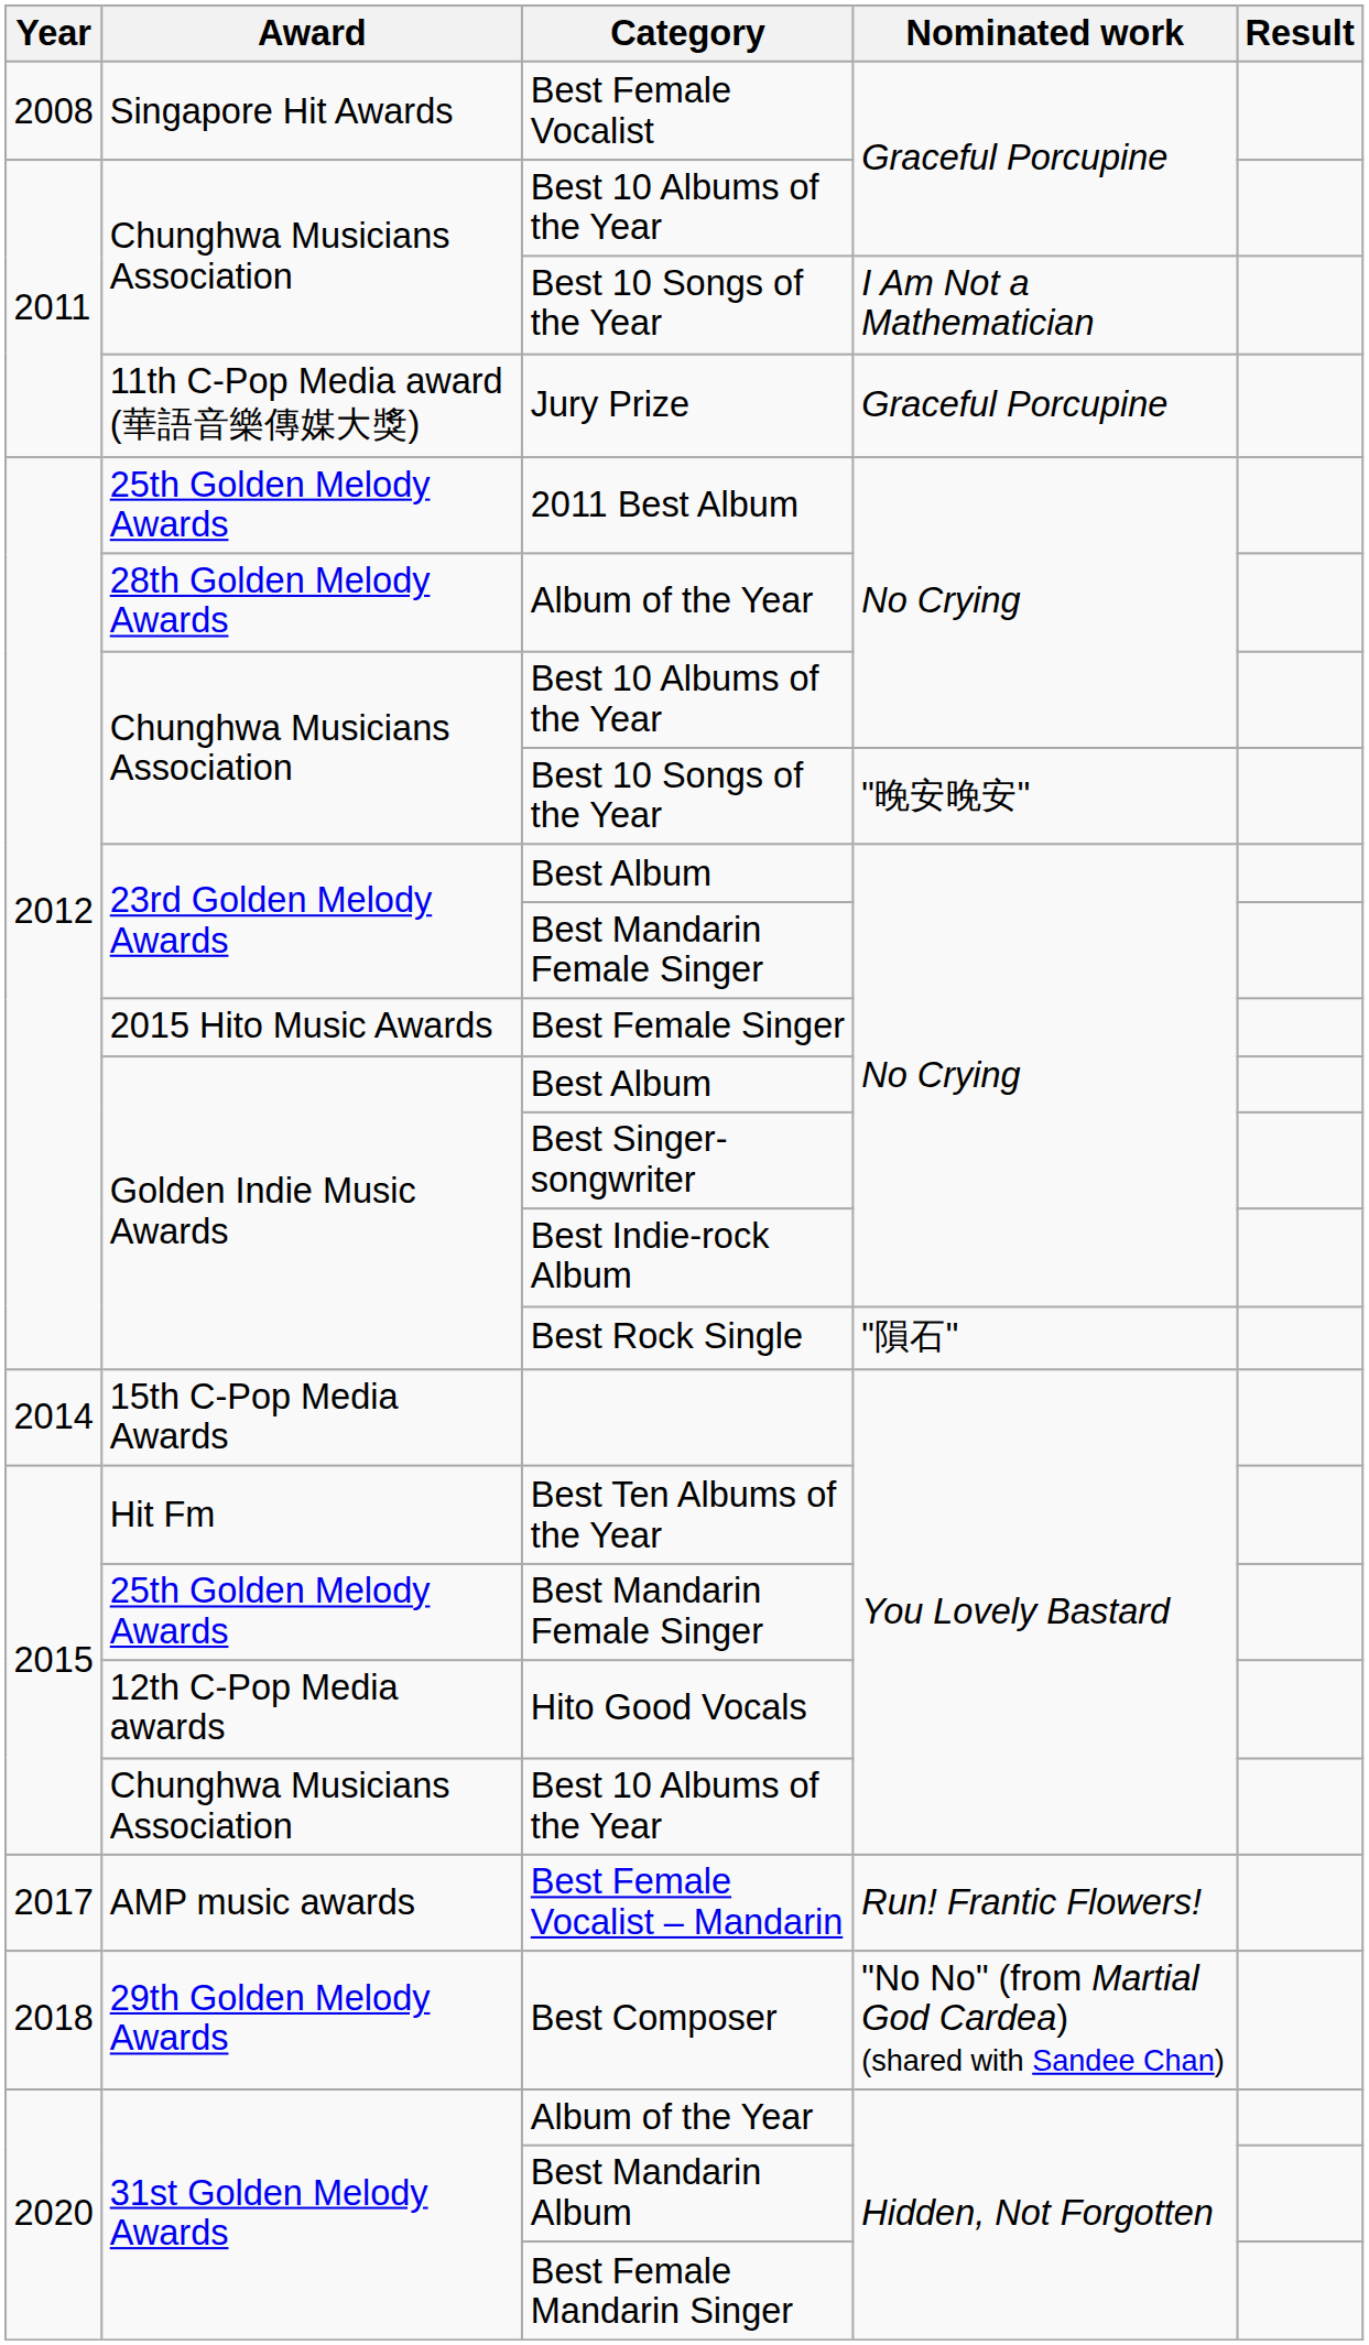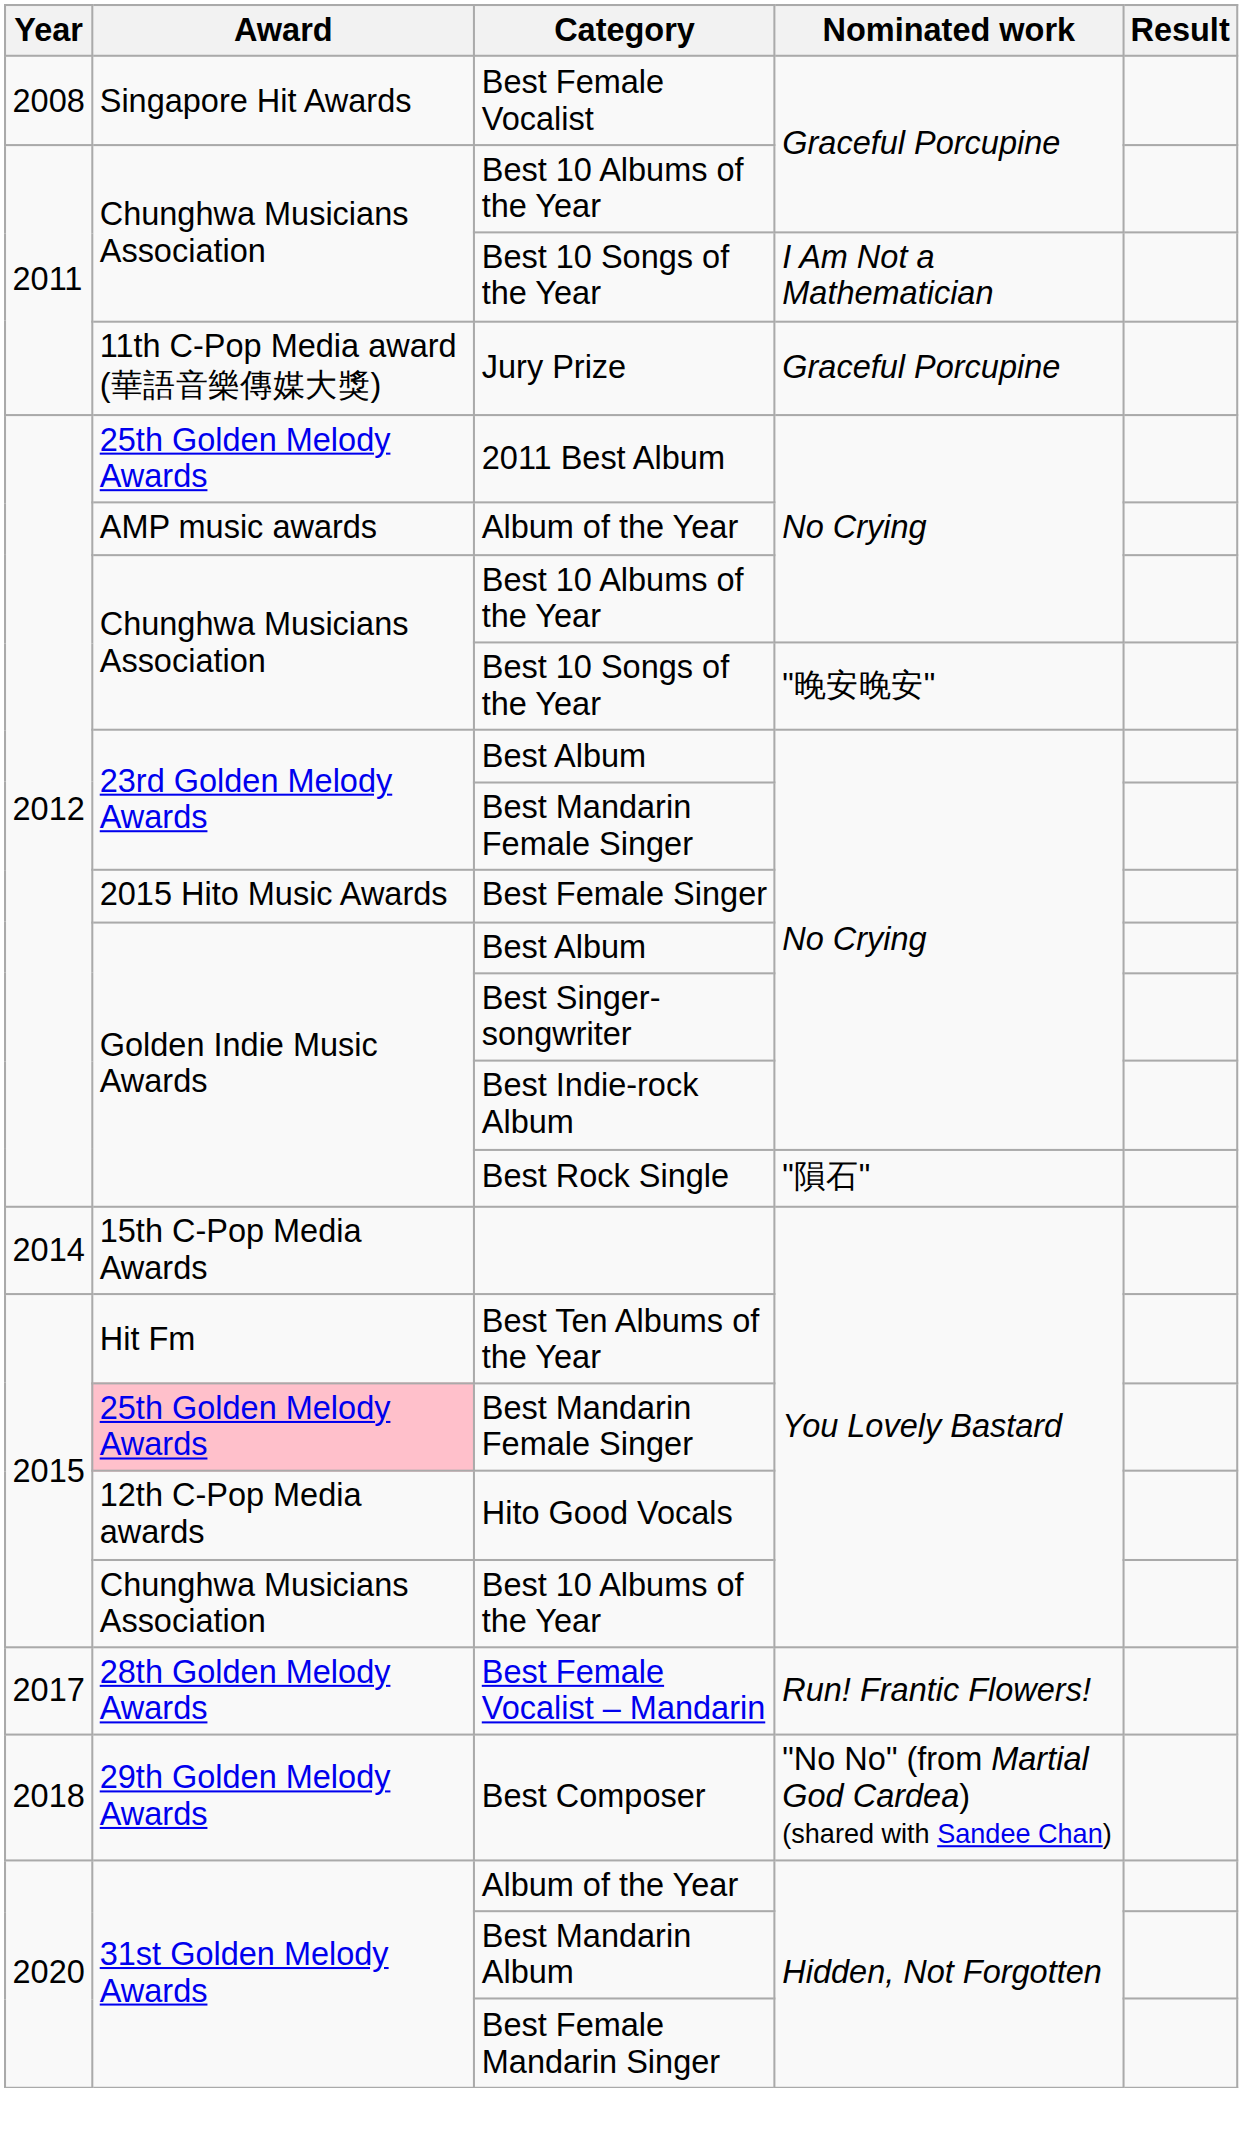 <table class="wikitable sortable">
 <tr>
 <th>Year</th>
 <th>Award</th>
 <th>Category</th>
 <th>Nominated work</th>
 <th>Result</th>
 </tr>
 <tr>
 <td rowspan="1">2008</td>
 <td rowspan="1">Singapore Hit Awards</td>
 <td>Best Female Vocalist</td>
 <td rowspan="2"><em>Graceful Porcupine</em></td>
 <td></td>
 </tr>
 <tr>
 <td rowspan="3">2011</td>
 <td rowspan="2">Chunghwa Musicians Association</td>
 <td>Best 10 Albums of the Year</td>
 <td></td>
 </tr>
 <tr>
 <td>Best 10 Songs of the Year</td>
 <td><em>I Am Not a Mathematician</em></td>
 <td></td>
 </tr>
 <tr>
 <td rowspan="1">11th C-Pop Media award (華語音樂傳媒大獎)</td>
 <td>Jury Prize</td>
 <td><em>Graceful Porcupine</em></td>
 <td></td>
 </tr>
 <tr>
 <td rowspan="11">2012</td>
 <td rowspan="1"><a href='#'>25th Golden Melody Awards</a></td>
 <td>2011 Best Album</td>
 <td rowspan="3"><em>No Crying</em></td>
 <td></td>
 </tr>
 <tr>
-<td><a href='#'>28th Golden Melody Awards</a></td>
+<td rowspan="1">AMP music awards</td>
 <td>Album of the Year</td>
 <td></td>
 </tr>
 <tr>
 <td rowspan="2">Chunghwa Musicians Association</td>
 <td>Best 10 Albums of the Year</td>
 <td></td>
 </tr>
 <tr>
 <td>Best 10 Songs of the Year</td>
 <td>"晚安晚安"</td>
 <td></td>
 </tr>
 <tr>
 <td rowspan="2"><a href='#'>23rd Golden Melody Awards</a></td>
 <td>Best Album</td>
 <td rowspan="6"><em>No Crying</em></td>
 <td></td>
 </tr>
 <tr>
 <td>Best Mandarin Female Singer</td>
 <td></td>
 </tr>
 <tr>
 <td rowspan="1">2015 Hito Music Awards</td>
 <td>Best Female Singer</td>
 <td></td>
 </tr>
 <tr>
 <td rowspan="4">Golden Indie Music Awards</td>
 <td>Best Album</td>
 <td></td>
 </tr>
 <tr>
 <td>Best Singer-songwriter</td>
 <td></td>
 </tr>
 <tr>
 <td>Best Indie-rock Album</td>
 <td></td>
 </tr>
 <tr>
 <td>Best Rock Single</td>
 <td>"隕石"</td>
 <td></td>
 </tr>
 <tr>
 <td rowspan="1">2014</td>
 <td rowspan="1">15th C-Pop Media Awards</td>
 <td></td>
 <td rowspan="5"><em>You Lovely Bastard</em></td>
 <td></td>
 </tr>
 <tr>
 <td rowspan="4">2015</td>
 <td rowspan="1">Hit Fm</td>
 <td>Best Ten Albums of the Year</td>
 <td></td>
 </tr>
 <tr>
-<td rowspan="1"><a href='#'>25th Golden Melody Awards</a></td>
+<td rowspan="1" style="background: pink;"><a href='#'>25th Golden Melody Awards</a></td>
 <td>Best Mandarin Female Singer</td>
 <td></td>
 </tr>
 <tr>
 <td rowspan="1">12th C-Pop Media awards</td>
 <td>Hito Good Vocals</td>
 <td></td>
 </tr>
 <tr>
 <td rowspan="1">Chunghwa Musicians Association</td>
 <td>Best 10 Albums of the Year</td>
 <td></td>
 </tr>
 <tr>
 <td>2017</td>
-<td rowspan="1">AMP music awards</td>
+<td><a href='#'>28th Golden Melody Awards</a></td>
 <td><a href='#'>Best Female Vocalist – Mandarin</a></td>
 <td><em>Run! Frantic Flowers!</em></td>
 <td></td>
 </tr>
 <tr>
 <td>2018</td>
 <td><a href='#'>29th Golden Melody Awards</a></td>
 <td>Best Composer</td>
 <td>"No No" (from <em>Martial God Cardea</em>) <br><small>(shared with <a href='#'>Sandee Chan</a>)</small></td>
 <td></td>
 </tr>
 <tr>
 <td rowspan="3">2020</td>
 <td rowspan="3"><a href='#'>31st Golden Melody Awards</a></td>
 <td>Album of the Year</td>
 <td rowspan="3"><em>Hidden, Not Forgotten</em></td>
 <td></td>
 </tr>
 <tr>
 <td>Best Mandarin Album</td>
 <td></td>
 </tr>
 <tr>
 <td>Best Female Mandarin Singer</td>
 <td></td>
 </tr>
 </table>
